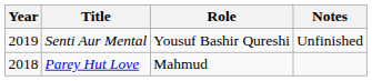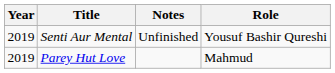 <table class="wikitable">
 <tr>
 <th>Year</th>
 <th>Title</th>
+<th>Notes</th>
 <th>Role</th>
-<th>Notes</th>
 </tr>
 <tr>
 <td>2019</td>
 <td><em>Senti Aur Mental</em></td>
+<td>Unfinished</td>
 <td>Yousuf Bashir Qureshi</td>
-<td>Unfinished</td>
 </tr>
 <tr>
-<td>2018</td>
+<td>2019</td>
 <td><em><a href='#'>Parey Hut Love</a></em></td>
+<td></td>
 <td>Mahmud</td>
-<td></td>
 </tr>
 </table>
